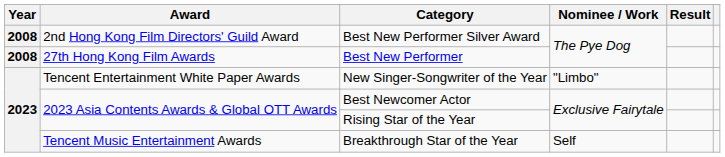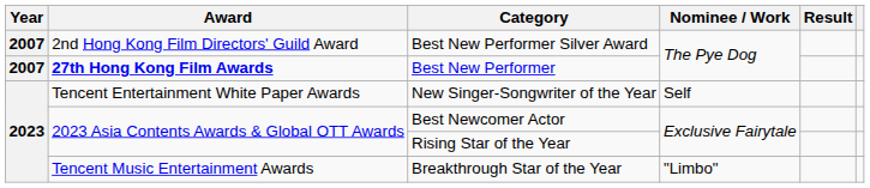 <table class="wikitable plainrowheaders sortable">
 <tr>
 <th scope="col">Year</th>
 <th scope="col">Award</th>
 <th scope="col">Category</th>
 <th scope="col">Nominee / Work</th>
 <th scope="col">Result</th>
 <th scope="col" class="unsortable"></th>
 </tr>
 <tr>
-<th scope="row">2008</th>
+<th scope="row">2007</th>
 <td>2nd <a href='#'>Hong Kong Film Directors' Guild</a> Award</td>
 <td>Best New Performer Silver Award</td>
 <td rowspan="2"><em>The Pye Dog</em></td>
 <td></td>
 <td style="text-align:center"></td>
 </tr>
 <tr>
-<th scope="row">2008</th>
-<td><a href='#'>27th Hong Kong Film Awards</a></td>
+<th scope="row">2007</th>
+<td><strong><a href='#'>27th Hong Kong Film Awards</a></strong></td>
 <td><a href='#'>Best New Performer</a></td>
 <td></td>
 <td style="text-align:center"></td>
 </tr>
 <tr>
 <th scope="row" rowspan="4">2023</th>
 <td>Tencent Entertainment White Paper Awards</td>
 <td>New Singer-Songwriter of the Year</td>
-<td>"Limbo"</td>
+<td>Self</td>
 <td></td>
 <td style="text-align:center"></td>
 </tr>
 <tr>
 <td rowspan="2"><a href='#'>2023 Asia Contents Awards & Global OTT Awards</a></td>
 <td>Best Newcomer Actor</td>
 <td rowspan="2"><em>Exclusive Fairytale</em></td>
 <td></td>
 <td style="text-align:center"></td>
 </tr>
 <tr>
 <td>Rising Star of the Year</td>
 <td></td>
 <td style="text-align:center"></td>
 </tr>
 <tr>
 <td><a href='#'>Tencent Music Entertainment</a> Awards</td>
 <td>Breakthrough Star of the Year</td>
-<td>Self</td>
+<td>"Limbo"</td>
 <td></td>
 <td style="text-align:center"></td>
 </tr>
 </table>
